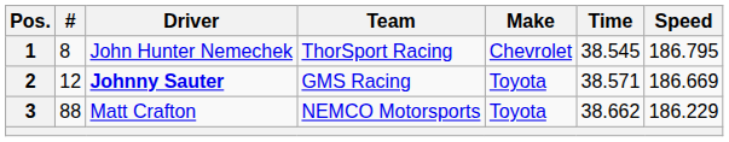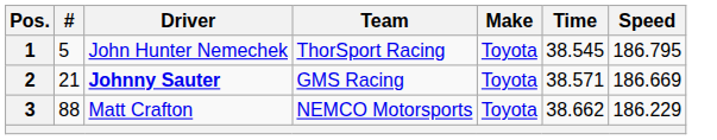 <table class="wikitable" style="font-size:95%">
 <tr>
 <th>Pos.</th>
 <th>#</th>
 <th>Driver</th>
 <th>Team</th>
 <th>Make</th>
 <th>Time</th>
 <th>Speed</th>
 </tr>
 <tr>
 <th>1</th>
-<td>8</td>
+<td>5</td>
 <td><a href='#'>John Hunter Nemechek</a></td>
 <td><a href='#'>ThorSport Racing</a></td>
-<td><a href='#'>Chevrolet</a></td>
+<td><a href='#'>Toyota</a></td>
 <td>38.545</td>
 <td>186.795</td>
 </tr>
 <tr>
 <th>2</th>
-<td>12</td>
+<td>21</td>
 <td><strong><a href='#'>Johnny Sauter</a></strong></td>
 <td><a href='#'>GMS Racing</a></td>
 <td><a href='#'>Toyota</a></td>
 <td>38.571</td>
 <td>186.669</td>
 </tr>
 <tr>
 <th>3</th>
 <td>88</td>
 <td><a href='#'>Matt Crafton</a></td>
 <td><a href='#'>NEMCO Motorsports</a></td>
 <td><a href='#'>Toyota</a></td>
 <td>38.662</td>
 <td>186.229</td>
 </tr>
 <tr>
 <th colspan="7"></th>
 </tr>
 </table>
